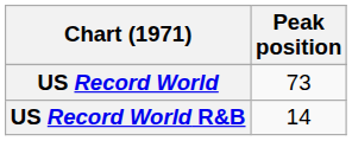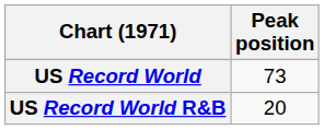 <table class="wikitable sortable plainrowheaders">
 <tr>
 <th scope="col">Chart (1971)</th>
 <th scope="col">Peak<br>position</th>
 </tr>
 <tr>
 </tr>
 <tr>
 </tr>
 <tr>
 <th scope="row">US <em><a href='#'>Record World</a></em></th>
 <td style="text-align:center;">73</td>
 </tr>
 <tr>
 <th scope="row">US <a href='#'><em>Record World</em> R&B</a></th>
-<td style="text-align:center;">14</td>
+<td style="text-align:center;">20</td>
 </tr>
 </table>
